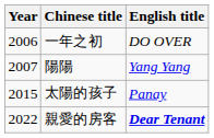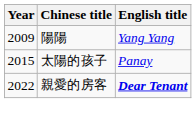 <table class="wikitable">
 <tr>
 <th>Year</th>
 <th>Chinese title</th>
 <th>English title</th>
 </tr>
 <tr>
-<td>2006</td>
-<td>一年之初</td>
-<td><em>DO OVER</em></td>
-</tr>
-<tr>
-<td>2007</td>
+<td>2009</td>
 <td>陽陽</td>
 <td><em><a href='#'>Yang Yang</a></em></td>
 </tr>
 <tr>
 <td>2015</td>
 <td>太陽的孩子</td>
 <td><em><a href='#'>Panay</a></em></td>
 </tr>
 <tr>
 <td>2022</td>
 <td>親愛的房客</td>
 <td><strong><em><a href='#'>Dear Tenant</a></em></strong></td>
 </tr>
 </table>
